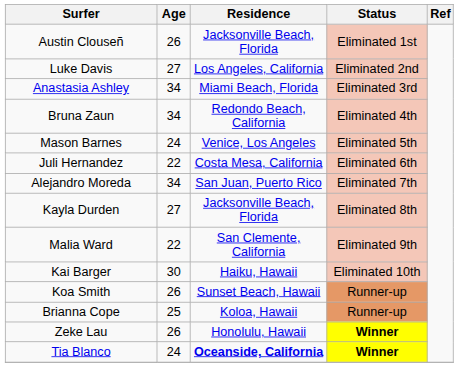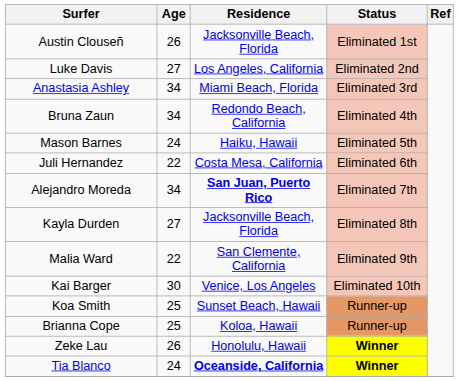 <table class="wikitable sortable" style="text-align: center; margin:auto">
 <tr>
 <th style="width:185px;"><strong>Surfer</strong></th>
 <th style="width:35px;"><strong>Age</strong></th>
 <th style="width:165px;"><strong>Residence</strong></th>
 <th style="width:120px;"><strong>Status</strong></th>
 <th style="width:20px;"><strong>Ref</strong></th>
 </tr>
 <tr>
 <td>Austin Clouseñ</td>
 <td>26</td>
 <td><a href='#'>Jacksonville Beach, Florida</a></td>
 <td style="background:#F4C7B8;">Eliminated 1st<br></td>
 <td rowspan=14></td>
 </tr>
 <tr>
 <td>Luke Davis</td>
 <td>27</td>
 <td><a href='#'>Los Angeles, California</a></td>
 <td style="background:#F4C7B8;">Eliminated 2nd<br></td>
 </tr>
 <tr>
 <td><a href='#'>Anastasia Ashley</a></td>
 <td>34</td>
 <td><a href='#'>Miami Beach, Florida</a></td>
 <td style="background:#F4C7B8;">Eliminated 3rd<br></td>
 </tr>
 <tr>
 <td>Bruna Zaun</td>
 <td>34</td>
 <td><a href='#'>Redondo Beach, California</a></td>
 <td style="background:#F4C7B8;">Eliminated 4th<br></td>
 </tr>
 <tr>
 <td>Mason Barnes</td>
 <td>24</td>
-<td><a href='#'>Venice, Los Angeles</a></td>
+<td><a href='#'>Haiku, Hawaii</a></td>
 <td style="background:#F4C7B8;">Eliminated 5th<br></td>
 </tr>
 <tr>
 <td>Juli Hernandez</td>
 <td>22</td>
 <td><a href='#'>Costa Mesa, California</a></td>
 <td style="background:#F4C7B8;">Eliminated 6th<br></td>
 </tr>
 <tr>
 <td>Alejandro Moreda</td>
 <td>34</td>
-<td><a href='#'>San Juan, Puerto Rico</a></td>
+<td><strong><a href='#'>San Juan, Puerto Rico</a></strong></td>
 <td style="background:#F4C7B8;">Eliminated 7th<br></td>
 </tr>
 <tr>
 <td>Kayla Durden</td>
 <td>27</td>
 <td><a href='#'>Jacksonville Beach, Florida</a></td>
 <td style="background:#F4C7B8;">Eliminated 8th<br></td>
 </tr>
 <tr>
 <td>Malia Ward</td>
 <td>22</td>
 <td><a href='#'>San Clemente, California</a></td>
 <td style="background:#F4C7B8;">Eliminated 9th<br></td>
 </tr>
 <tr>
 <td>Kai Barger</td>
 <td>30</td>
-<td><a href='#'>Haiku, Hawaii</a></td>
+<td><a href='#'>Venice, Los Angeles</a></td>
 <td style="background:#F4C7B8;">Eliminated 10th<br></td>
 </tr>
 <tr>
 <td>Koa Smith</td>
-<td>26</td>
+<td>25</td>
 <td><a href='#'>Sunset Beach, Hawaii</a></td>
 <td style="background:#E59866;">Runner-up <br></td>
 </tr>
 <tr>
 <td>Brianna Cope</td>
 <td>25</td>
 <td><a href='#'>Koloa, Hawaii</a></td>
 <td style="background:#E59866;">Runner-up <br></td>
 </tr>
 <tr>
 <td>Zeke Lau</td>
 <td>26</td>
 <td><a href='#'>Honolulu, Hawaii</a></td>
 <td style="background:#FFFF00;"><strong>Winner</strong> <br> </td>
 </tr>
 <tr>
 <td><a href='#'>Tia Blanco</a></td>
 <td>24</td>
 <td><strong><a href='#'>Oceanside, California</a></strong></td>
 <td style="background:#FFFF00;"><strong>Winner</strong> <br> </td>
 </tr>
 <tr>
 </tr>
 </table>
